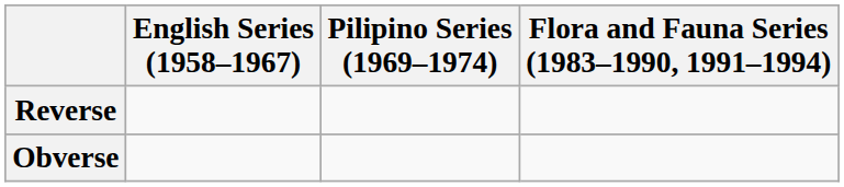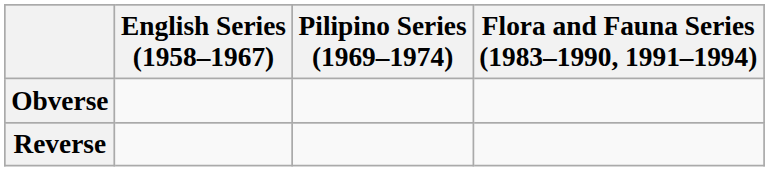 <table class="wikitable">
 <tr>
 <th></th>
 <th>English Series<br>(1958–1967)</th>
 <th>Pilipino Series<br>(1969–1974)</th>
 <th>Flora and Fauna Series<br>(1983–1990, 1991–1994)</th>
 </tr>
 <tr>
+<th>Obverse</th>
+<td></td>
+<td></td>
+<td> </td>
+</tr>
+<tr>
 <th>Reverse</th>
 <td></td>
 <td></td>
 <td> </td>
 </tr>
-<tr>
-<th>Obverse</th>
-<td></td>
-<td></td>
-<td> </td>
-</tr>
 </table>
